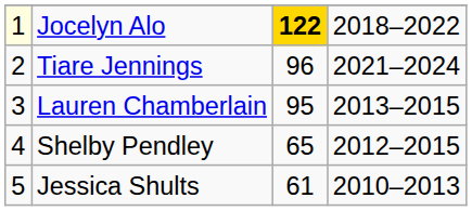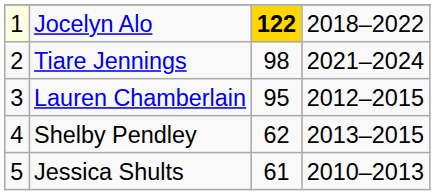 <table class="wikitable" style="font-size: 95%; text-align:left;">
 <tr>
 </tr>
 <tr>
 <td align="center" style="background: lightyellow;">1</td>
 <td><a href='#'>Jocelyn Alo</a></td>
 <td align="center" style="background-color:gold"><strong>122</strong></td>
 <td align="center">2018–2022</td>
 </tr>
 <tr>
 <td align="center">2</td>
 <td><a href='#'>Tiare Jennings</a></td>
-<td align="center">96</td>
+<td align="center">98</td>
 <td>2021–2024</td>
 </tr>
 <tr>
 <td align="center">3</td>
 <td><a href='#'>Lauren Chamberlain</a></td>
 <td align="center">95</td>
-<td align="center">2013–2015</td>
+<td align="center">2012–2015</td>
 </tr>
 <tr>
 <td align="center">4</td>
 <td>Shelby Pendley</td>
-<td align="center">65</td>
-<td align="center">2012–2015</td>
+<td align="center">62</td>
+<td align="center">2013–2015</td>
 </tr>
 <tr>
 <td align="center">5</td>
 <td>Jessica Shults</td>
 <td align="center">61</td>
 <td align="center">2010–2013</td>
 </tr>
 </table>
